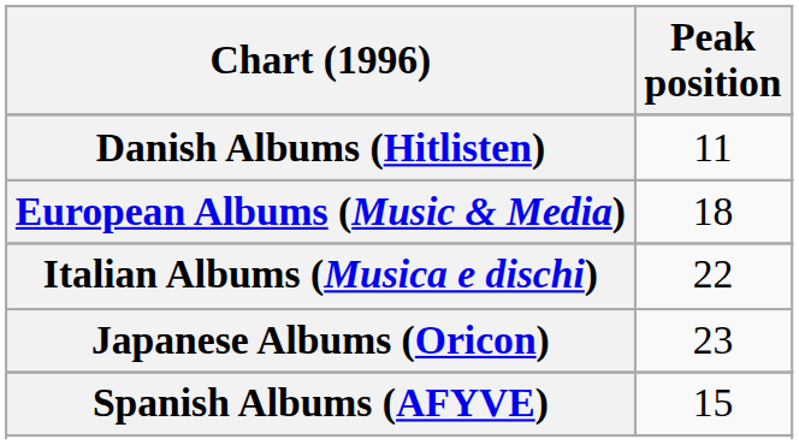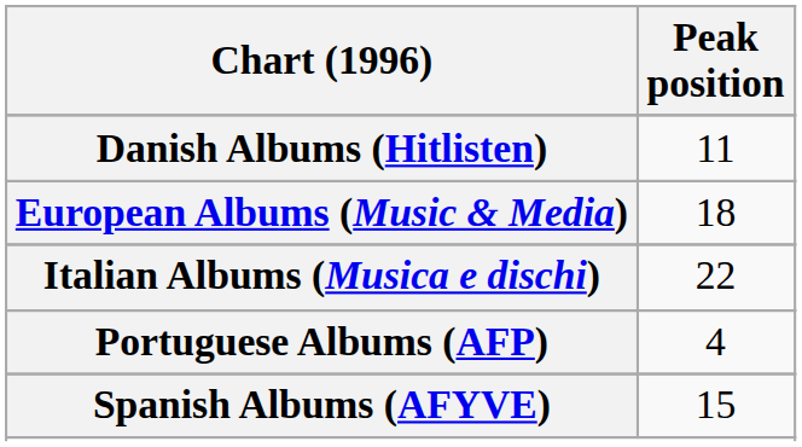 <table class="wikitable sortable plainrowheaders" style="text-align:center">
 <tr>
 <th scope="col">Chart (1996)</th>
 <th scope="col">Peak<br>position</th>
 </tr>
 <tr>
 </tr>
 <tr>
 </tr>
 <tr>
 </tr>
 <tr>
 </tr>
 <tr>
 </tr>
 <tr>
 <th scope="row">Danish Albums (<a href='#'>Hitlisten</a>)</th>
 <td>11</td>
 </tr>
 <tr>
 </tr>
 <tr>
 <th scope="row"><a href='#'>European Albums</a> (<em><a href='#'>Music & Media</a></em>)</th>
 <td>18</td>
 </tr>
 <tr>
 </tr>
 <tr>
 </tr>
 <tr>
 </tr>
 <tr>
 </tr>
 <tr>
 <th scope="row">Italian Albums (<em><a href='#'>Musica e dischi</a></em>)</th>
 <td>22</td>
 </tr>
 <tr>
-<th scope="row">Japanese Albums (<a href='#'>Oricon</a>)</th>
-<td>23</td>
 </tr>
 <tr>
 </tr>
 <tr>
+<th scope="row">Portuguese Albums (<a href='#'>AFP</a>)</th>
+<td>4</td>
 </tr>
 <tr>
 </tr>
 <tr>
 <th scope="row">Spanish Albums (<a href='#'>AFYVE</a>)</th>
 <td>15</td>
 </tr>
 <tr>
 </tr>
 <tr>
 </tr>
 <tr>
 </tr>
 <tr>
 </tr>
 </table>
